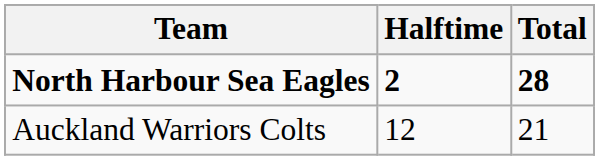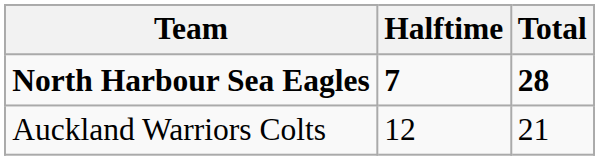 <table class="wikitable">
 <tr>
 <th>Team</th>
 <th>Halftime</th>
 <th>Total</th>
 </tr>
 <tr>
 <td><strong>North Harbour Sea Eagles</strong></td>
-<td><strong>2</strong></td>
+<td><strong>7</strong></td>
 <td><strong>28</strong></td>
 </tr>
 <tr>
 <td>Auckland Warriors Colts</td>
 <td>12</td>
 <td>21</td>
 </tr>
 </table>
